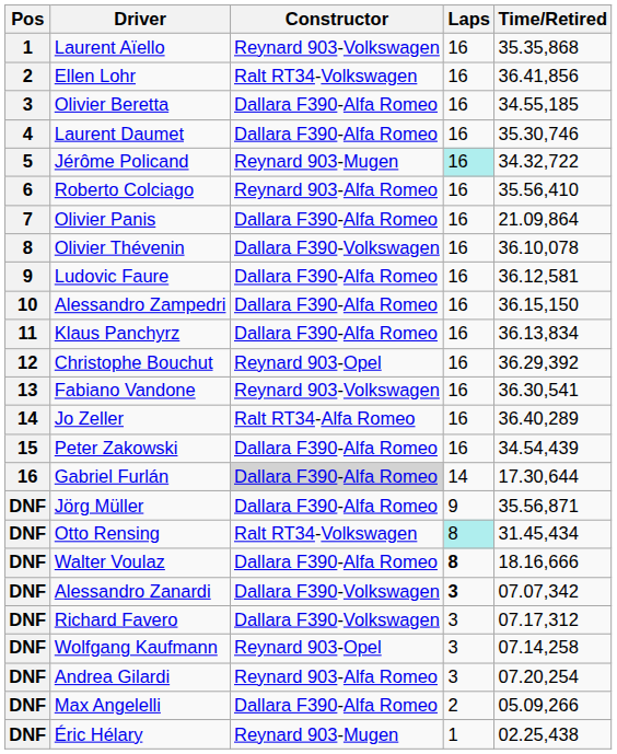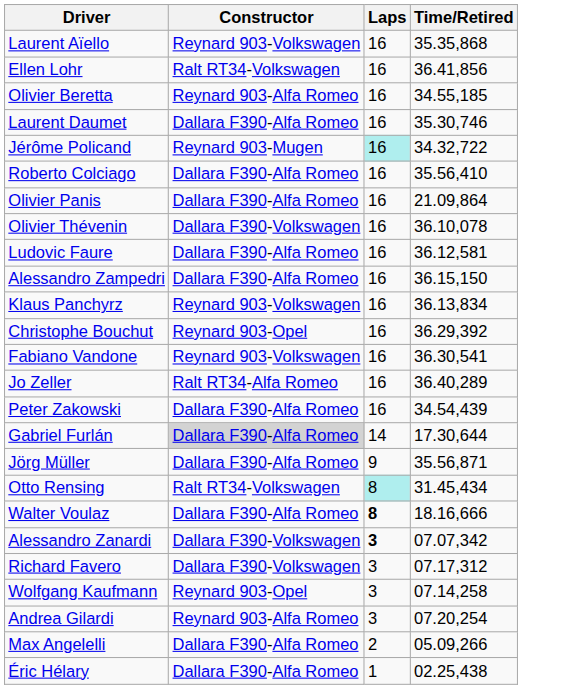 <table class="wikitable">
 <tr>
-<th>Pos</th>
 <th>Driver</th>
 <th>Constructor</th>
 <th>Laps</th>
 <th>Time/Retired</th>
 </tr>
 <tr>
-<th>1</th>
 <td> <a href='#'>Laurent Aïello</a></td>
 <td><a href='#'>Reynard 903</a>-<a href='#'>Volkswagen</a></td>
 <td>16</td>
 <td>35.35,868</td>
 </tr>
 <tr>
-<th>2</th>
 <td> <a href='#'>Ellen Lohr</a></td>
 <td><a href='#'>Ralt RT34</a>-<a href='#'>Volkswagen</a></td>
 <td>16</td>
 <td>36.41,856</td>
 </tr>
 <tr>
-<th>3</th>
 <td> <a href='#'>Olivier Beretta</a></td>
-<td><a href='#'>Dallara F390</a>-<a href='#'>Alfa Romeo</a></td>
+<td><a href='#'>Reynard 903</a>-<a href='#'>Alfa Romeo</a></td>
 <td>16</td>
 <td>34.55,185</td>
 </tr>
 <tr>
-<th>4</th>
 <td> <a href='#'>Laurent Daumet</a></td>
 <td><a href='#'>Dallara F390</a>-<a href='#'>Alfa Romeo</a></td>
 <td>16</td>
 <td>35.30,746</td>
 </tr>
 <tr>
-<th>5</th>
 <td> <a href='#'>Jérôme Policand</a></td>
 <td><a href='#'>Reynard 903</a>-<a href='#'>Mugen</a></td>
 <td style="background: paleturquoise;">16</td>
 <td>34.32,722</td>
 </tr>
 <tr>
-<th>6</th>
 <td> <a href='#'>Roberto Colciago</a></td>
-<td><a href='#'>Reynard 903</a>-<a href='#'>Alfa Romeo</a></td>
+<td><a href='#'>Dallara F390</a>-<a href='#'>Alfa Romeo</a></td>
 <td>16</td>
 <td>35.56,410</td>
 </tr>
 <tr>
-<th>7</th>
 <td> <a href='#'>Olivier Panis</a></td>
 <td><a href='#'>Dallara F390</a>-<a href='#'>Alfa Romeo</a></td>
 <td>16</td>
 <td>21.09,864</td>
 </tr>
 <tr>
-<th>8</th>
 <td> <a href='#'>Olivier Thévenin</a></td>
 <td><a href='#'>Dallara F390</a>-<a href='#'>Volkswagen</a></td>
 <td>16</td>
 <td>36.10,078</td>
 </tr>
 <tr>
-<th>9</th>
 <td> <a href='#'>Ludovic Faure</a></td>
 <td><a href='#'>Dallara F390</a>-<a href='#'>Alfa Romeo</a></td>
 <td>16</td>
 <td>36.12,581</td>
 </tr>
 <tr>
-<th>10</th>
 <td> <a href='#'>Alessandro Zampedri</a></td>
 <td><a href='#'>Dallara F390</a>-<a href='#'>Alfa Romeo</a></td>
 <td>16</td>
 <td>36.15,150</td>
 </tr>
 <tr>
-<th>11</th>
 <td> <a href='#'>Klaus Panchyrz</a></td>
-<td><a href='#'>Dallara F390</a>-<a href='#'>Alfa Romeo</a></td>
+<td><a href='#'>Reynard 903</a>-<a href='#'>Volkswagen</a></td>
 <td>16</td>
 <td>36.13,834</td>
 </tr>
 <tr>
-<th>12</th>
 <td> <a href='#'>Christophe Bouchut</a></td>
 <td><a href='#'>Reynard 903</a>-<a href='#'>Opel</a></td>
 <td>16</td>
 <td>36.29,392</td>
 </tr>
 <tr>
-<th>13</th>
 <td> <a href='#'>Fabiano Vandone</a></td>
 <td><a href='#'>Reynard 903</a>-<a href='#'>Volkswagen</a></td>
 <td>16</td>
 <td>36.30,541</td>
 </tr>
 <tr>
-<th>14</th>
 <td> <a href='#'>Jo Zeller</a></td>
 <td><a href='#'>Ralt RT34</a>-<a href='#'>Alfa Romeo</a></td>
 <td>16</td>
 <td>36.40,289</td>
 </tr>
 <tr>
-<th>15</th>
 <td> <a href='#'>Peter Zakowski</a></td>
 <td><a href='#'>Dallara F390</a>-<a href='#'>Alfa Romeo</a></td>
 <td>16</td>
 <td>34.54,439</td>
 </tr>
 <tr>
-<th>16</th>
 <td> <a href='#'>Gabriel Furlán</a></td>
 <td style="background: lightgrey;"><a href='#'>Dallara F390</a>-<a href='#'>Alfa Romeo</a></td>
 <td>14</td>
 <td>17.30,644</td>
 </tr>
 <tr>
-<th>DNF</th>
 <td> <a href='#'>Jörg Müller</a></td>
 <td><a href='#'>Dallara F390</a>-<a href='#'>Alfa Romeo</a></td>
 <td>9</td>
 <td>35.56,871</td>
 </tr>
 <tr>
-<th>DNF</th>
 <td> <a href='#'>Otto Rensing</a></td>
 <td><a href='#'>Ralt RT34</a>-<a href='#'>Volkswagen</a></td>
 <td style="background: paleturquoise;">8</td>
 <td>31.45,434</td>
 </tr>
 <tr>
-<th>DNF</th>
 <td> <a href='#'>Walter Voulaz</a></td>
 <td><a href='#'>Dallara F390</a>-<a href='#'>Alfa Romeo</a></td>
 <td><strong>8</strong></td>
 <td>18.16,666</td>
 </tr>
 <tr>
-<th>DNF</th>
 <td> <a href='#'>Alessandro Zanardi</a></td>
 <td><a href='#'>Dallara F390</a>-<a href='#'>Volkswagen</a></td>
 <td><strong>3</strong></td>
 <td>07.07,342</td>
 </tr>
 <tr>
-<th>DNF</th>
 <td> <a href='#'>Richard Favero</a></td>
 <td><a href='#'>Dallara F390</a>-<a href='#'>Volkswagen</a></td>
 <td>3</td>
 <td>07.17,312</td>
 </tr>
 <tr>
-<th>DNF</th>
 <td> <a href='#'>Wolfgang Kaufmann</a></td>
 <td><a href='#'>Reynard 903</a>-<a href='#'>Opel</a></td>
 <td>3</td>
 <td>07.14,258</td>
 </tr>
 <tr>
-<th>DNF</th>
 <td> <a href='#'>Andrea Gilardi</a></td>
 <td><a href='#'>Reynard 903</a>-<a href='#'>Alfa Romeo</a></td>
 <td>3</td>
 <td>07.20,254</td>
 </tr>
 <tr>
-<th>DNF</th>
 <td> <a href='#'>Max Angelelli</a></td>
 <td><a href='#'>Dallara F390</a>-<a href='#'>Alfa Romeo</a></td>
 <td>2</td>
 <td>05.09,266</td>
 </tr>
 <tr>
-<th>DNF</th>
 <td> <a href='#'>Éric Hélary</a></td>
-<td><a href='#'>Reynard 903</a>-<a href='#'>Mugen</a></td>
+<td><a href='#'>Dallara F390</a>-<a href='#'>Alfa Romeo</a></td>
 <td>1</td>
 <td>02.25,438</td>
 </tr>
 </table>
